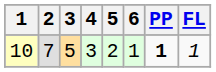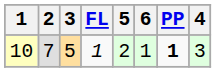 <table class="wikitable" style="font-size: 85%;">
 <tr>
 <th>1</th>
 <th>2</th>
 <th>3</th>
-<th>4</th>
+<th><a href='#'>FL</a></th>
 <th>5</th>
 <th>6</th>
 <th><a href='#'>PP</a></th>
-<th><a href='#'>FL</a></th>
+<th>4</th>
 </tr>
 <tr align="center">
 <td style="background:#FFFFBF;">10</td>
 <td style="background:#DFDFDF;">7</td>
 <td style="background:#FFDF9F;">5</td>
-<td style="background:#DFFFDF;">3</td>
+<td><em>1</em></td>
 <td style="background:#DFFFDF;">2</td>
 <td style="background:#DFFFDF;">1</td>
 <td><strong>1</strong></td>
-<td><em>1</em></td>
+<td style="background:#DFFFDF;">3</td>
 </tr>
 </table>
